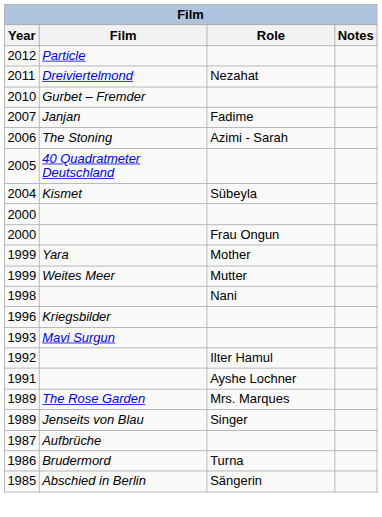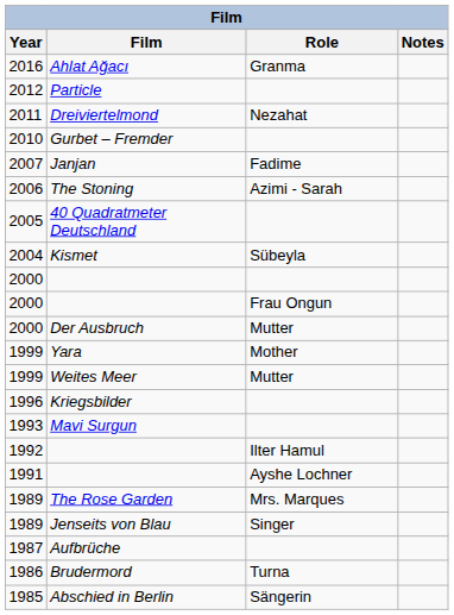 <table class="wikitable">
 <tr style="background:#ccc; text-align:center;">
 <th colspan="4" style="background: LightSteelBlue;">Film</th>
 </tr>
 <tr style="background:#ccc; text-align:center;">
 <th style="text-align:center;">Year</th>
 <th style="width:200px;">Film</th>
 <th style="width:150px;">Role</th>
 <th>Notes</th>
+</tr>
+<tr>
+<td>2016</td>
+<td><em> <a href='#'>Ahlat Ağacı</a></em></td>
+<td>Granma</td>
+<td></td>
 </tr>
 <tr>
 <td>2012</td>
 <td><em><a href='#'>Particle</a></em></td>
 <td></td>
 <td></td>
 </tr>
 <tr>
 <td>2011</td>
 <td><em><a href='#'>Dreiviertelmond</a></em></td>
 <td>Nezahat</td>
 <td></td>
 </tr>
 <tr>
 <td>2010</td>
 <td><em>Gurbet – Fremder</em></td>
 <td></td>
 <td></td>
 </tr>
 <tr>
 <td>2007</td>
 <td><em>Janjan</em></td>
 <td>Fadime</td>
 <td></td>
 </tr>
 <tr>
 <td>2006</td>
 <td><em>The Stoning</em></td>
 <td>Azimi - Sarah</td>
 <td></td>
 </tr>
 <tr>
 <td>2005</td>
 <td><em><a href='#'>40 Quadratmeter Deutschland</a></em></td>
 <td></td>
 <td></td>
 </tr>
 <tr>
 <td>2004</td>
 <td><em>Kismet</em></td>
 <td>Sübeyla</td>
 <td></td>
 </tr>
 <tr>
 <td>2000</td>
 <td><em></em></td>
 <td></td>
 <td></td>
 </tr>
 <tr>
 <td>2000</td>
 <td><em></em></td>
 <td>Frau Ongun</td>
 <td></td>
 </tr>
 <tr>
+<td>2000</td>
+<td><em>Der Ausbruch</em></td>
+<td>Mutter</td>
+<td></td>
+</tr>
+<tr>
 <td>1999</td>
 <td><em>Yara</em></td>
 <td>Mother</td>
 <td></td>
 </tr>
 <tr>
 <td>1999</td>
 <td><em>Weites Meer</em></td>
 <td>Mutter</td>
-<td></td>
-</tr>
-<tr>
-<td>1998</td>
-<td><em></em></td>
-<td>Nani</td>
 <td></td>
 </tr>
 <tr>
 <td>1996</td>
 <td><em>Kriegsbilder</em></td>
 <td></td>
 <td></td>
 </tr>
 <tr>
 <td>1993</td>
 <td><em><a href='#'>Mavi Surgun</a></em></td>
 <td></td>
 <td></td>
 </tr>
 <tr>
 <td>1992</td>
 <td><em></em></td>
 <td>Ilter Hamul</td>
 <td></td>
 </tr>
 <tr>
 <td>1991</td>
 <td><em></em></td>
 <td>Ayshe Lochner</td>
 <td></td>
 </tr>
 <tr>
 <td>1989</td>
 <td><em><a href='#'>The Rose Garden</a></em></td>
 <td>Mrs. Marques</td>
 <td></td>
 </tr>
 <tr>
 <td>1989</td>
 <td><em>Jenseits von Blau</em></td>
 <td>Singer</td>
 <td></td>
 </tr>
 <tr>
 <td>1987</td>
 <td><em>Aufbrüche</em></td>
 <td></td>
 <td></td>
 </tr>
 <tr>
 <td>1986</td>
 <td><em>Brudermord</em></td>
 <td>Turna</td>
 <td></td>
 </tr>
 <tr>
 <td>1985</td>
 <td><em>Abschied in Berlin</em></td>
 <td>Sängerin</td>
 <td></td>
 </tr>
 </table>
